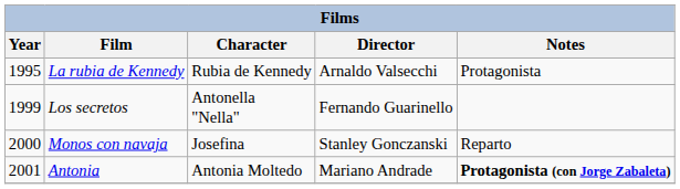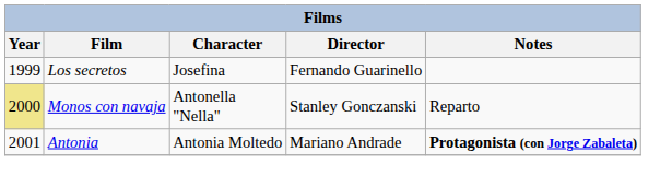 <table class="wikitable" style="font-size: 95%;">
 <tr>
 <th colspan="5" style="background: LightSteelBlue;">Films</th>
 </tr>
 <tr>
 <th>Year</th>
 <th>Film</th>
 <th>Character</th>
 <th>Director</th>
 <th>Notes</th>
 </tr>
 <tr>
-<td>1995</td>
-<td><em><a href='#'>La rubia de Kennedy</a></em></td>
-<td>Rubia de Kennedy</td>
-<td>Arnaldo Valsecchi</td>
-<td>Protagonista</td>
-</tr>
-<tr>
 <td>1999</td>
 <td><em>Los secretos</em></td>
-<td>Antonella<br>"Nella"</td>
+<td>Josefina</td>
 <td>Fernando Guarinello</td>
 <td></td>
 </tr>
 <tr>
-<td>2000</td>
+<td style="background: khaki;">2000</td>
 <td><em><a href='#'>Monos con navaja</a></em></td>
-<td>Josefina</td>
+<td>Antonella<br>"Nella"</td>
 <td>Stanley Gonczanski</td>
 <td>Reparto</td>
 </tr>
 <tr>
 <td>2001</td>
 <td><em><a href='#'>Antonia</a></em></td>
 <td>Antonia Moltedo</td>
 <td>Mariano Andrade</td>
 <td><strong>Protagonista <small> (con <a href='#'>Jorge Zabaleta</a>)</small></strong></td>
 </tr>
 <tr>
 </tr>
 </table>
